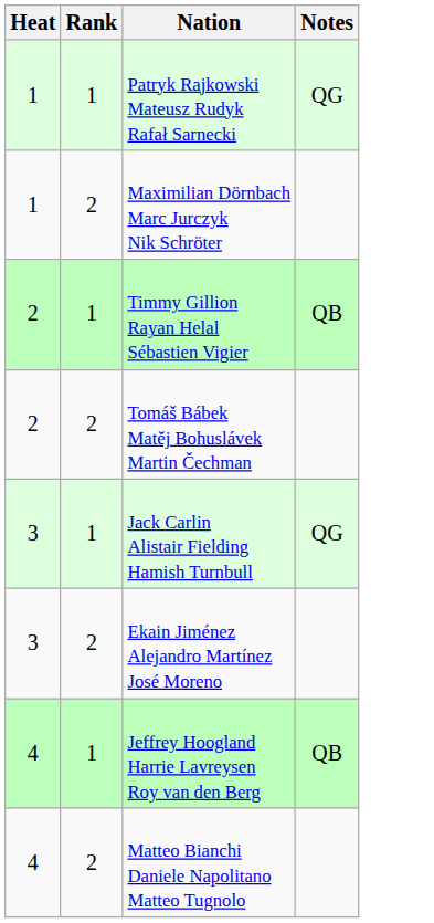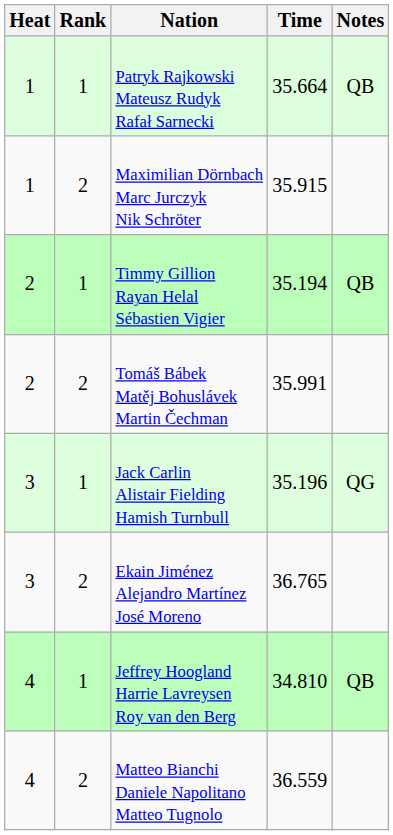 <table class="wikitable sortable" style="text-align:center">
 <tr>
 <th>Heat</th>
 <th>Rank</th>
 <th>Nation</th>
+<th>Time</th>
 <th>Notes</th>
 </tr>
 <tr bgcolor=ddffdd>
 <td>1</td>
 <td>1</td>
 <td align=left><small><br><a href='#'>Patryk Rajkowski</a><br><a href='#'>Mateusz Rudyk</a><br><a href='#'>Rafał Sarnecki</a></small></td>
-<td>QG</td>
+<td>35.664</td>
+<td>QB</td>
 </tr>
 <tr>
 <td>1</td>
 <td>2</td>
 <td align=left><br><small><a href='#'>Maximilian Dörnbach</a><br><a href='#'>Marc Jurczyk</a><br><a href='#'>Nik Schröter</a></small></td>
+<td>35.915</td>
 <td></td>
 </tr>
 <tr bgcolor=bbffbb>
 <td>2</td>
 <td>1</td>
 <td align=left><br><small><a href='#'>Timmy Gillion</a><br><a href='#'>Rayan Helal</a><br><a href='#'>Sébastien Vigier</a></small></td>
+<td>35.194</td>
 <td>QB</td>
 </tr>
 <tr>
 <td>2</td>
 <td>2</td>
 <td align=left><br><small><a href='#'>Tomáš Bábek</a><br><a href='#'>Matěj Bohuslávek</a><br><a href='#'>Martin Čechman</a></small></td>
+<td>35.991</td>
 <td></td>
 </tr>
 <tr bgcolor=ddffdd>
 <td>3</td>
 <td>1</td>
 <td align=left><br><small><a href='#'>Jack Carlin</a><br><a href='#'>Alistair Fielding</a><br><a href='#'>Hamish Turnbull</a></small></td>
+<td>35.196</td>
 <td>QG</td>
 </tr>
 <tr>
 <td>3</td>
 <td>2</td>
 <td align=left><br><small><a href='#'>Ekain Jiménez</a><br><a href='#'>Alejandro Martínez</a><br><a href='#'>José Moreno</a></small></td>
+<td>36.765</td>
 <td></td>
 </tr>
 <tr bgcolor=bbffbb>
 <td>4</td>
 <td>1</td>
 <td align=left><br><small><a href='#'>Jeffrey Hoogland</a><br><a href='#'>Harrie Lavreysen</a><br><a href='#'>Roy van den Berg</a></small></td>
+<td>34.810</td>
 <td>QB</td>
 </tr>
 <tr>
 <td>4</td>
 <td>2</td>
 <td align=left><br><small><a href='#'>Matteo Bianchi</a><br><a href='#'>Daniele Napolitano</a><br><a href='#'>Matteo Tugnolo</a></small></td>
+<td>36.559</td>
 <td></td>
 </tr>
 </table>
